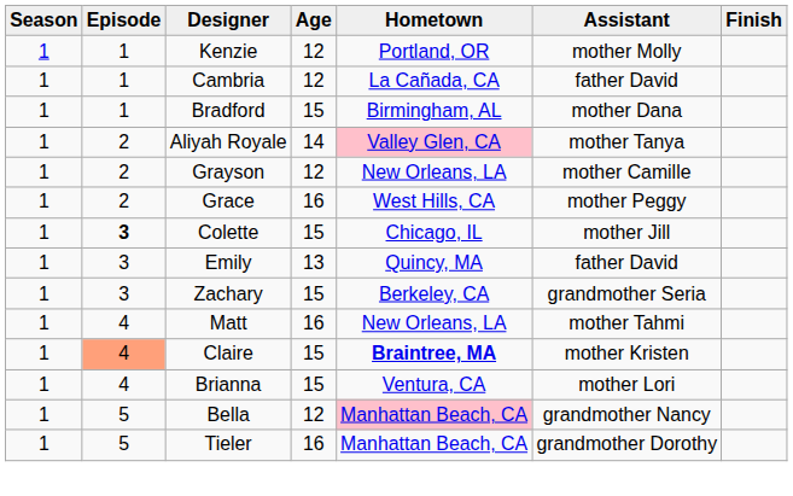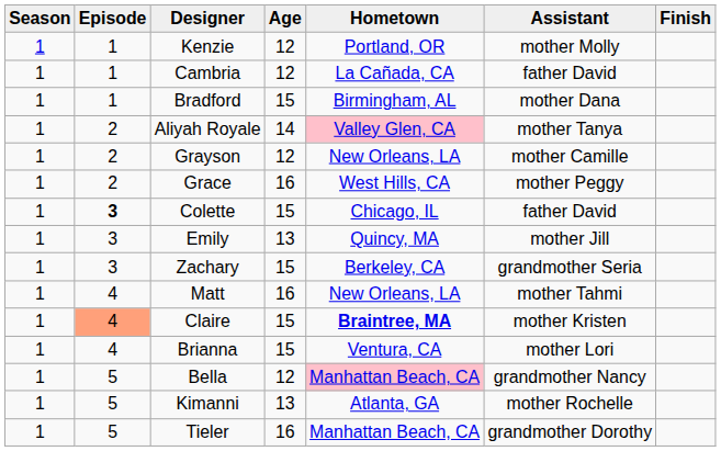 <table class="wikitable sortable">
 <tr>
 <th style="background:#efefef;">Season</th>
 <th style="background:#efefef;">Episode</th>
 <th style="background:#efefef;">Designer</th>
 <th style="background:#efefef;">Age</th>
 <th style="background:#efefef;">Hometown</th>
 <th style="background:#efefef;">Assistant</th>
 <th style="background:#efefef;">Finish</th>
 </tr>
 <tr>
 <td style="text-align:center;"><a href='#'>1</a></td>
 <td style="text-align:center;">1</td>
 <td style="text-align:center;">Kenzie</td>
 <td style="text-align:center;">12</td>
 <td style="text-align:center;"><a href='#'>Portland, OR</a></td>
 <td style="text-align:center;">mother Molly</td>
 <td style="text-align:center;"></td>
 </tr>
 <tr>
 <td style="text-align:center;">1</td>
 <td style="text-align:center;">1</td>
 <td style="text-align:center;">Cambria</td>
 <td style="text-align:center;">12</td>
 <td style="text-align:center;"><a href='#'>La Cañada, CA</a></td>
 <td style="text-align:center;">father David</td>
 <td style="text-align:center;"></td>
 </tr>
 <tr>
 <td style="text-align:center;">1</td>
 <td style="text-align:center;">1</td>
 <td style="text-align:center;">Bradford</td>
 <td style="text-align:center;">15</td>
 <td style="text-align:center;"><a href='#'>Birmingham, AL</a></td>
 <td style="text-align:center;">mother Dana</td>
 <td style="text-align:center;"></td>
 </tr>
 <tr>
 <td style="text-align:center;">1</td>
 <td style="text-align:center;">2</td>
 <td style="text-align:center;">Aliyah Royale</td>
 <td style="text-align:center;">14</td>
 <td style="background: pink; text-align:center;"><a href='#'>Valley Glen, CA</a></td>
 <td style="text-align:center;">mother Tanya</td>
 <td style="text-align:center;"></td>
 </tr>
 <tr>
 <td style="text-align:center;">1</td>
 <td style="text-align:center;">2</td>
 <td style="text-align:center;">Grayson</td>
 <td style="text-align:center;">12</td>
 <td style="text-align:center;"><a href='#'>New Orleans, LA</a></td>
 <td style="text-align:center;">mother Camille</td>
 <td style="text-align:center;"></td>
 </tr>
 <tr>
 <td style="text-align:center;">1</td>
 <td style="text-align:center;">2</td>
 <td style="text-align:center;">Grace</td>
 <td style="text-align:center;">16</td>
 <td style="text-align:center;"><a href='#'>West Hills, CA</a></td>
 <td style="text-align:center;">mother Peggy</td>
 <td style="text-align:center;"></td>
 </tr>
 <tr>
 <td style="text-align:center;">1</td>
 <td style="text-align:center;"><strong>3</strong></td>
 <td style="text-align:center;">Colette</td>
 <td style="text-align:center;">15</td>
 <td style="text-align:center;"><a href='#'>Chicago, IL</a></td>
-<td style="text-align:center;">mother Jill</td>
+<td style="text-align:center;">father David</td>
 <td style="text-align:center;"></td>
 </tr>
 <tr>
 <td style="text-align:center;">1</td>
 <td style="text-align:center;">3</td>
 <td style="text-align:center;">Emily</td>
 <td style="text-align:center;">13</td>
 <td style="text-align:center;"><a href='#'>Quincy, MA</a></td>
-<td style="text-align:center;">father David</td>
+<td style="text-align:center;">mother Jill</td>
 <td style="text-align:center;"></td>
 </tr>
 <tr>
 <td style="text-align:center;">1</td>
 <td style="text-align:center;">3</td>
 <td style="text-align:center;">Zachary</td>
 <td style="text-align:center;">15</td>
 <td style="text-align:center;"><a href='#'>Berkeley, CA</a></td>
 <td style="text-align:center;">grandmother Seria</td>
 <td style="text-align:center;"></td>
 </tr>
 <tr>
 <td style="text-align:center;">1</td>
 <td style="text-align:center;">4</td>
 <td style="text-align:center;">Matt</td>
 <td style="text-align:center;">16</td>
 <td style="text-align:center;"><a href='#'>New Orleans, LA</a></td>
 <td style="text-align:center;">mother Tahmi</td>
 <td style="text-align:center;"></td>
 </tr>
 <tr>
 <td style="text-align:center;">1</td>
 <td style="background: lightsalmon; text-align:center;">4</td>
 <td style="text-align:center;">Claire</td>
 <td style="text-align:center;">15</td>
 <td style="text-align:center;"><strong><a href='#'>Braintree, MA</a></strong></td>
 <td style="text-align:center;">mother Kristen</td>
 <td style="text-align:center;"></td>
 </tr>
 <tr>
 <td style="text-align:center;">1</td>
 <td style="text-align:center;">4</td>
 <td style="text-align:center;">Brianna</td>
 <td style="text-align:center;">15</td>
 <td style="text-align:center;"><a href='#'>Ventura, CA</a></td>
 <td style="text-align:center;">mother Lori</td>
 <td style="text-align:center;"></td>
 </tr>
 <tr>
 <td style="text-align:center;">1</td>
 <td style="text-align:center;">5</td>
 <td style="text-align:center;">Bella</td>
 <td style="text-align:center;">12</td>
 <td style="background: pink; text-align:center;"><a href='#'>Manhattan Beach, CA</a></td>
 <td style="text-align:center;">grandmother Nancy</td>
 <td style="text-align:center;"></td>
 </tr>
 <tr>
 <td style="text-align:center;">1</td>
 <td style="text-align:center;">5</td>
+<td style="text-align:center;">Kimanni</td>
+<td style="text-align:center;">13</td>
+<td style="text-align:center;"><a href='#'>Atlanta, GA</a></td>
+<td style="text-align:center;">mother Rochelle</td>
+<td style="text-align:center;"></td>
+</tr>
+<tr>
+<td style="text-align:center;">1</td>
+<td style="text-align:center;">5</td>
 <td style="text-align:center;">Tieler</td>
 <td style="text-align:center;">16</td>
 <td style="text-align:center;"><a href='#'>Manhattan Beach, CA</a></td>
 <td style="text-align:center;">grandmother Dorothy</td>
 <td style="text-align:center;"></td>
 </tr>
 </table>
